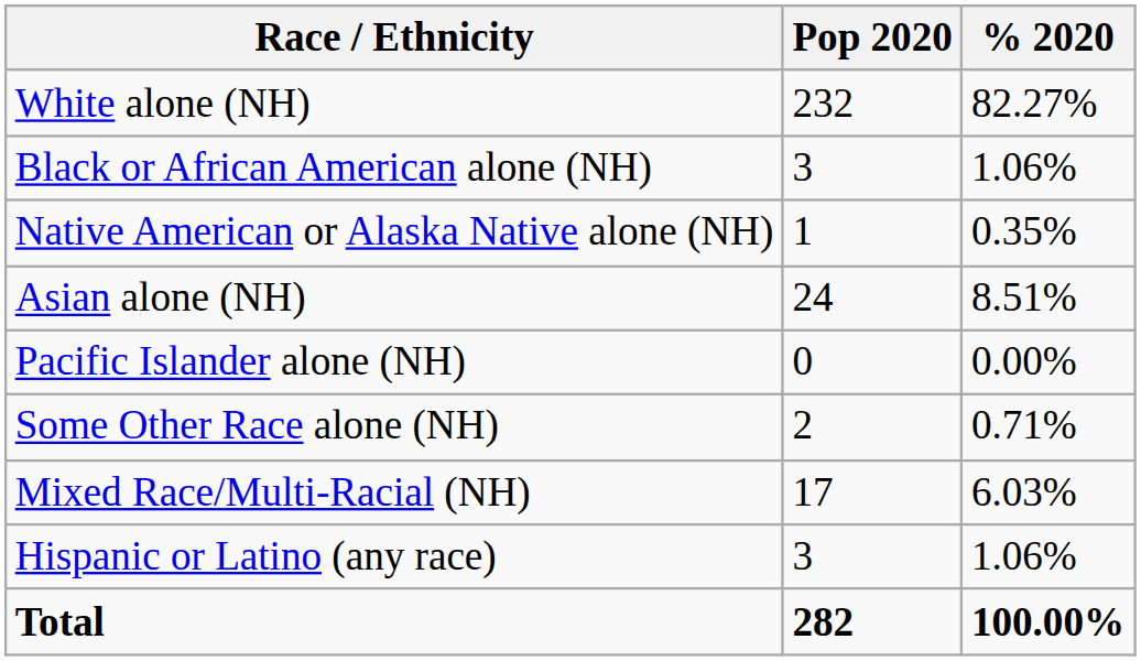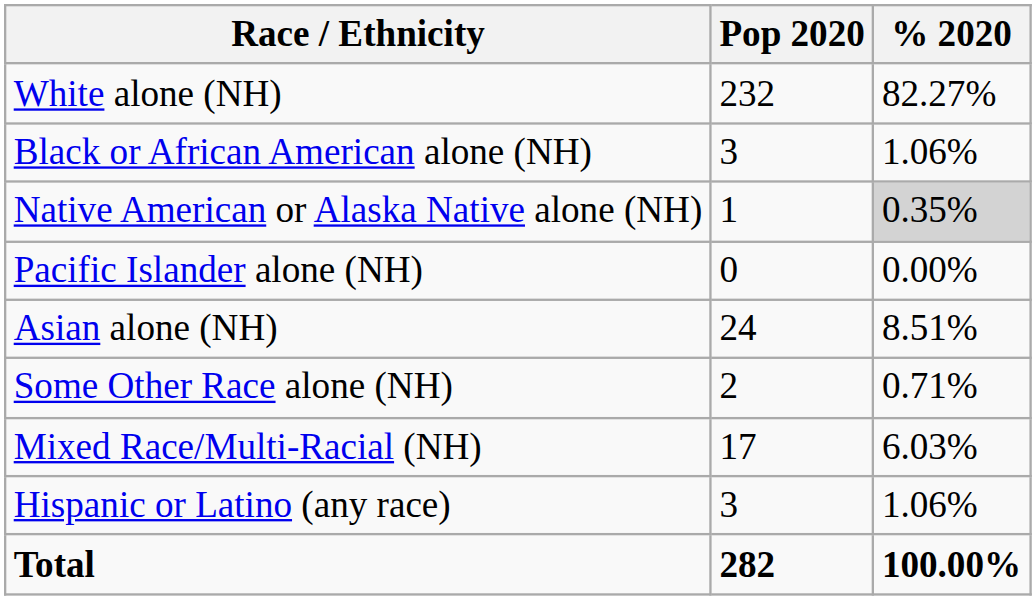 <table class="wikitable">
 <tr>
 <th>Race / Ethnicity</th>
 <th>Pop 2020</th>
 <th>% 2020</th>
 </tr>
 <tr>
 <td><a href='#'>White</a> alone (NH)</td>
 <td>232</td>
 <td>82.27%</td>
 </tr>
 <tr>
 <td><a href='#'>Black or African American</a> alone (NH)</td>
 <td>3</td>
 <td>1.06%</td>
 </tr>
 <tr>
 <td><a href='#'>Native American</a> or <a href='#'>Alaska Native</a> alone (NH)</td>
 <td>1</td>
-<td>0.35%</td>
+<td style="background: lightgrey;">0.35%</td>
+</tr>
+<tr>
+<td><a href='#'>Pacific Islander</a> alone (NH)</td>
+<td>0</td>
+<td>0.00%</td>
 </tr>
 <tr>
 <td><a href='#'>Asian</a> alone (NH)</td>
 <td>24</td>
 <td>8.51%</td>
-</tr>
-<tr>
-<td><a href='#'>Pacific Islander</a> alone (NH)</td>
-<td>0</td>
-<td>0.00%</td>
 </tr>
 <tr>
 <td><a href='#'>Some Other Race</a> alone (NH)</td>
 <td>2</td>
 <td>0.71%</td>
 </tr>
 <tr>
 <td><a href='#'>Mixed Race/Multi-Racial</a> (NH)</td>
 <td>17</td>
 <td>6.03%</td>
 </tr>
 <tr>
 <td><a href='#'>Hispanic or Latino</a> (any race)</td>
 <td>3</td>
 <td>1.06%</td>
 </tr>
 <tr>
 <td><strong>Total</strong></td>
 <td><strong>282</strong></td>
 <td><strong>100.00%</strong></td>
 </tr>
 </table>
